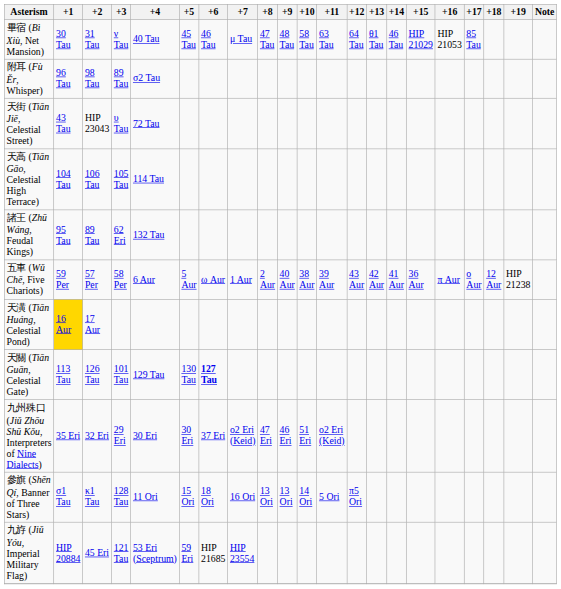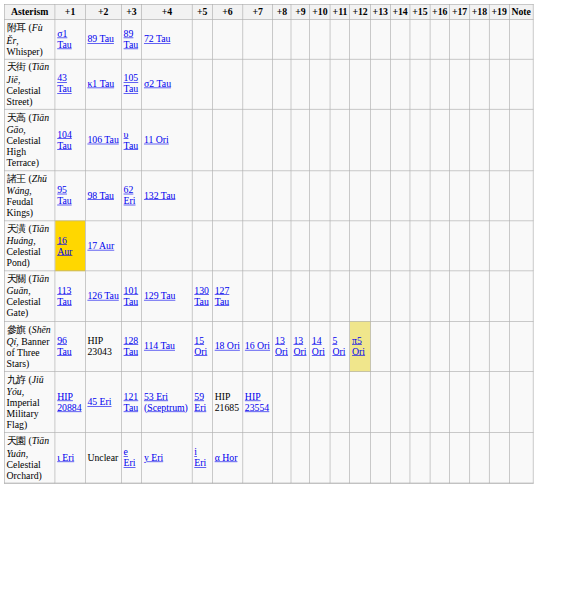 <table class = "wikitable">
 <tr>
 <th>Asterism</th>
 <th>+1</th>
 <th>+2</th>
 <th>+3</th>
 <th>+4</th>
 <th>+5</th>
 <th>+6</th>
 <th>+7</th>
 <th>+8</th>
 <th>+9</th>
 <th>+10</th>
 <th>+11</th>
 <th>+12</th>
 <th>+13</th>
 <th>+14</th>
 <th>+15</th>
 <th>+16</th>
 <th>+17</th>
 <th>+18</th>
 <th>+19</th>
 <th>Note</th>
 </tr>
 <tr>
-<td>畢宿 (<em>Bì Xiù</em>, Net Mansion)</td>
-<td><a href='#'>30 Tau</a></td>
-<td><a href='#'>31 Tau</a></td>
-<td><a href='#'>ν Tau</a></td>
-<td><a href='#'>40 Tau</a></td>
-<td><a href='#'>45 Tau</a></td>
-<td><a href='#'>46 Tau</a></td>
-<td><a href='#'>μ Tau</a></td>
-<td><a href='#'>47 Tau</a></td>
-<td><a href='#'>48 Tau</a></td>
-<td><a href='#'>58 Tau</a></td>
-<td><a href='#'>63 Tau</a></td>
-<td><a href='#'>64 Tau</a></td>
-<td><a href='#'>θ1 Tau</a></td>
-<td><a href='#'>46 Tau</a></td>
-<td><a href='#'>HIP 21029</a></td>
-<td>HIP 21053</td>
-<td><a href='#'>85 Tau</a></td>
-<td></td>
-<td></td>
-<td></td>
-</tr>
-<tr>
 <td>附耳 (<em>Fù Ěr</em>, Whisper)</td>
-<td><a href='#'>96 Tau</a></td>
-<td><a href='#'>98 Tau</a></td>
+<td><a href='#'>σ1 Tau</a></td>
 <td><a href='#'>89 Tau</a></td>
-<td><a href='#'>σ2 Tau</a></td>
+<td><a href='#'>89 Tau</a></td>
+<td><a href='#'>72 Tau</a></td>
 <td></td>
 <td></td>
 <td></td>
 <td></td>
 <td></td>
 <td></td>
 <td></td>
 <td></td>
 <td></td>
 <td></td>
 <td></td>
 <td></td>
 <td></td>
 <td></td>
 <td></td>
 <td></td>
 </tr>
 <tr>
 <td>天街 (<em>Tiān Jiē</em>, Celestial Street)</td>
 <td><a href='#'>43 Tau</a></td>
-<td>HIP 23043</td>
-<td><a href='#'>υ Tau</a></td>
-<td><a href='#'>72 Tau</a></td>
+<td><a href='#'>κ1 Tau</a></td>
+<td><a href='#'>105 Tau</a></td>
+<td><a href='#'>σ2 Tau</a></td>
 <td></td>
 <td></td>
 <td></td>
 <td></td>
 <td></td>
 <td></td>
 <td></td>
 <td></td>
 <td></td>
 <td></td>
 <td></td>
 <td></td>
 <td></td>
 <td></td>
 <td></td>
 <td></td>
 </tr>
 <tr>
 <td>天高 (<em>Tiān Gāo</em>, Celestial High Terrace)</td>
 <td><a href='#'>104 Tau</a></td>
 <td><a href='#'>106 Tau</a></td>
-<td><a href='#'>105 Tau</a></td>
-<td><a href='#'>114 Tau</a></td>
+<td><a href='#'>υ Tau</a></td>
+<td><a href='#'>11 Ori</a></td>
 <td></td>
 <td></td>
 <td></td>
 <td></td>
 <td></td>
 <td></td>
 <td></td>
 <td></td>
 <td></td>
 <td></td>
 <td></td>
 <td></td>
 <td></td>
 <td></td>
 <td></td>
 <td></td>
 </tr>
 <tr>
 <td>諸王 (<em>Zhū Wáng</em>, Feudal Kings)</td>
 <td><a href='#'>95 Tau</a></td>
-<td><a href='#'>89 Tau</a></td>
+<td><a href='#'>98 Tau</a></td>
 <td><a href='#'>62 Eri</a></td>
 <td><a href='#'>132 Tau</a></td>
 <td></td>
 <td></td>
 <td></td>
 <td></td>
 <td></td>
 <td></td>
 <td></td>
 <td></td>
 <td></td>
 <td></td>
 <td></td>
 <td></td>
 <td></td>
 <td></td>
 <td></td>
-<td></td>
-</tr>
-<tr>
-<td>五車 (<em>Wǔ Chē</em>, Five Chariots)</td>
-<td><a href='#'>59 Per</a></td>
-<td><a href='#'>57 Per</a></td>
-<td><a href='#'>58 Per</a></td>
-<td><a href='#'>6 Aur</a></td>
-<td><a href='#'>5 Aur</a></td>
-<td><a href='#'>ω Aur</a></td>
-<td><a href='#'>1 Aur</a></td>
-<td><a href='#'>2 Aur</a></td>
-<td><a href='#'>40 Aur</a></td>
-<td><a href='#'>38 Aur</a></td>
-<td><a href='#'>39 Aur</a></td>
-<td><a href='#'>43 Aur</a></td>
-<td><a href='#'>42 Aur</a></td>
-<td><a href='#'>41 Aur</a></td>
-<td><a href='#'>36 Aur</a></td>
-<td><a href='#'>π Aur</a></td>
-<td><a href='#'>ο Aur</a></td>
-<td><a href='#'>12 Aur</a></td>
-<td>HIP 21238</td>
 <td></td>
 </tr>
 <tr>
 <td>天潢 (<em>Tiān Huáng</em>, Celestial Pond)</td>
 <td style="background: gold;"><a href='#'>16 Aur</a></td>
 <td><a href='#'>17 Aur</a></td>
 <td></td>
 <td></td>
 <td></td>
 <td></td>
 <td></td>
 <td></td>
 <td></td>
 <td></td>
 <td></td>
 <td></td>
 <td></td>
 <td></td>
 <td></td>
 <td></td>
 <td></td>
 <td></td>
 <td></td>
 <td></td>
 </tr>
 <tr>
 <td>天關 (<em>Tiān Guān</em>, Celestial Gate)</td>
 <td><a href='#'>113 Tau</a></td>
 <td><a href='#'>126 Tau</a></td>
 <td><a href='#'>101 Tau</a></td>
 <td><a href='#'>129 Tau</a></td>
 <td><a href='#'>130 Tau</a></td>
-<td><strong><a href='#'>127 Tau</a></strong></td>
+<td><a href='#'>127 Tau</a></td>
 <td></td>
 <td></td>
 <td></td>
 <td></td>
 <td></td>
 <td></td>
 <td></td>
 <td></td>
 <td></td>
 <td></td>
 <td></td>
 <td></td>
 <td></td>
 <td></td>
 </tr>
 <tr>
-<td>九州殊口 (<em>Jiǔ Zhōu Shū Kǒu</em>, Interpreters of <a href='#'>Nine Dialects</a>)</td>
-<td><a href='#'>35 Eri</a></td>
-<td><a href='#'>32 Eri</a></td>
-<td><a href='#'>29 Eri</a></td>
-<td><a href='#'>30 Eri</a></td>
-<td><a href='#'>30 Eri</a></td>
-<td><a href='#'>37 Eri</a></td>
-<td><a href='#'>ο2 Eri (Keid)</a></td>
-<td><a href='#'>47 Eri</a></td>
-<td><a href='#'>46 Eri</a></td>
-<td><a href='#'>51 Eri</a></td>
-<td><a href='#'>ο2 Eri (Keid)</a></td>
-<td></td>
-<td></td>
-<td></td>
-<td></td>
-<td></td>
-<td></td>
-<td></td>
-<td></td>
-<td></td>
-</tr>
-<tr>
 <td>參旗 (<em>Shēn Qí</em>, Banner of Three Stars)</td>
-<td><a href='#'>σ1 Tau</a></td>
-<td><a href='#'>κ1 Tau</a></td>
+<td><a href='#'>96 Tau</a></td>
+<td>HIP 23043</td>
 <td><a href='#'>128 Tau</a></td>
-<td><a href='#'>11 Ori</a></td>
+<td><a href='#'>114 Tau</a></td>
 <td><a href='#'>15 Ori</a></td>
 <td><a href='#'>18 Ori</a></td>
 <td><a href='#'>16 Ori</a></td>
 <td><a href='#'>13 Ori</a></td>
 <td><a href='#'>13 Ori</a></td>
 <td><a href='#'>14 Ori</a></td>
 <td><a href='#'>5 Ori</a></td>
-<td><a href='#'>π5 Ori</a></td>
+<td style="background: khaki;"><a href='#'>π5 Ori</a></td>
 <td></td>
 <td></td>
 <td></td>
 <td></td>
 <td></td>
 <td></td>
 <td></td>
 <td></td>
 </tr>
 <tr>
 <td>九斿 (<em>Jiǔ Yóu</em>, Imperial Military Flag)</td>
 <td><a href='#'>HIP 20884</a></td>
 <td><a href='#'>45 Eri</a></td>
 <td><a href='#'>121 Tau</a></td>
 <td><a href='#'>53 Eri (Sceptrum)</a></td>
 <td><a href='#'>59 Eri</a></td>
 <td>HIP 21685</td>
 <td><a href='#'>HIP 23554</a></td>
 <td></td>
 <td></td>
 <td></td>
 <td></td>
 <td></td>
 <td></td>
 <td></td>
 <td></td>
 <td></td>
 <td></td>
 <td></td>
 <td></td>
 <td></td>
 </tr>
 <tr>
+<td>天園 (<em>Tiān Yuán</em>, Celestial Orchard)</td>
+<td><a href='#'>ι Eri</a></td>
+<td>Unclear</td>
+<td><a href='#'>e Eri</a></td>
+<td><a href='#'>y Eri</a></td>
+<td><a href='#'>i Eri</a></td>
+<td><a href='#'>α Hor</a></td>
+<td></td>
+<td></td>
+<td></td>
+<td></td>
+<td></td>
+<td></td>
+<td></td>
+<td></td>
+<td></td>
+<td></td>
+<td></td>
+<td></td>
+<td></td>
+<td></td>
+</tr>
+<tr>
 </tr>
 </table>
